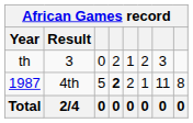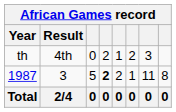 <table class="wikitable" style="text-align: center;">
 <tr>
 <th colspan=9><a href='#'>African Games</a> record</th>
 </tr>
 <tr>
 <th>Year</th>
 <th>Result</th>
 <th></th>
 <th></th>
 <th></th>
 <th></th>
 <th></th>
 <th></th>
 </tr>
 <tr>
 <td>th</td>
-<td>3</td>
+<td>4th</td>
 <td>0</td>
 <td>2</td>
 <td>1</td>
 <td>2</td>
 <td>3</td>
 </tr>
 <tr>
 <td> <a href='#'>1987</a></td>
-<td>4th</td>
+<td>3</td>
 <td>5</td>
 <td><strong>2</strong></td>
 <td>2</td>
 <td>1</td>
 <td>11</td>
 <td>8</td>
 </tr>
 <tr>
 <th><strong>Total</strong></th>
 <th><strong>2/4</strong></th>
 <th><strong>0</strong></th>
 <th><strong>0</strong></th>
 <th><strong>0</strong></th>
 <th><strong>0</strong></th>
 <th><strong>0</strong></th>
 <th><strong>0</strong></th>
 </tr>
 </table>
